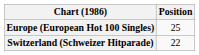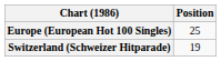 <table class="wikitable plainrowheaders" style="text-align:center">
 <tr>
 <th scope="col">Chart (1986)</th>
 <th scope="col">Position</th>
 </tr>
 <tr>
 <th scope="row">Europe (European Hot 100 Singles)</th>
 <td>25</td>
 </tr>
 <tr>
 <th scope="row">Switzerland (Schweizer Hitparade)</th>
-<td>22</td>
+<td>19</td>
 </tr>
 </table>
